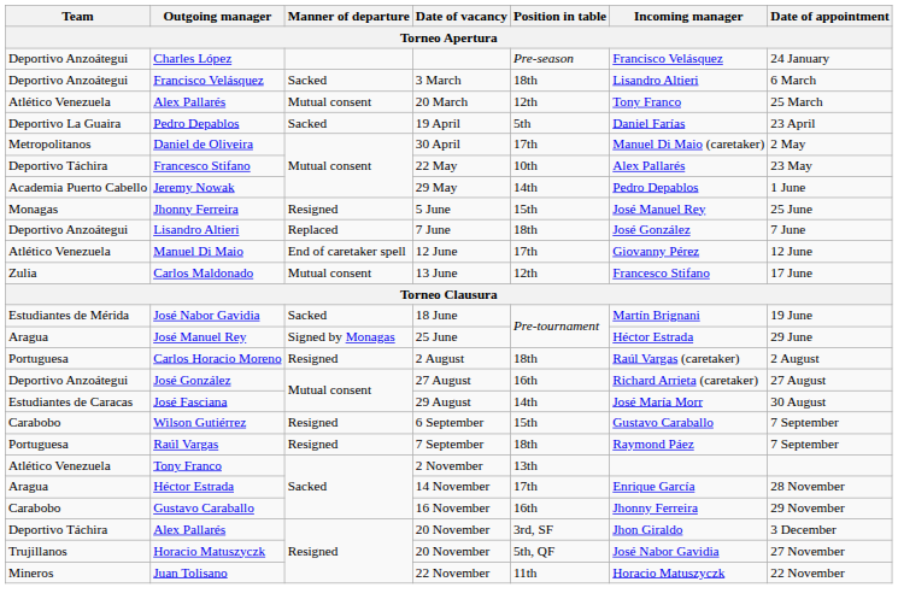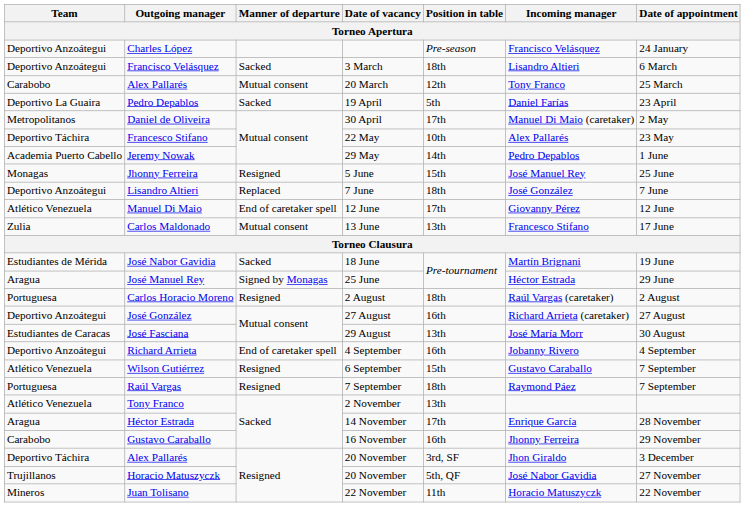 <table class="wikitable sortable">
 <tr>
 <th>Team</th>
 <th>Outgoing manager</th>
 <th>Manner of departure</th>
 <th>Date of vacancy</th>
 <th>Position in table</th>
 <th>Incoming manager</th>
 <th>Date of appointment</th>
 </tr>
 <tr>
 <th colspan=7>Torneo Apertura</th>
 </tr>
 <tr>
 <td>Deportivo Anzoátegui</td>
 <td> <a href='#'>Charles López</a></td>
 <td></td>
 <td></td>
 <td><em>Pre-season</em></td>
 <td> <a href='#'>Francisco Velásquez</a></td>
 <td>24 January</td>
 </tr>
 <tr>
 <td>Deportivo Anzoátegui</td>
 <td> <a href='#'>Francisco Velásquez</a></td>
 <td>Sacked</td>
 <td>3 March</td>
 <td>18th</td>
 <td> <a href='#'>Lisandro Altieri</a></td>
 <td>6 March</td>
 </tr>
 <tr>
-<td>Atlético Venezuela</td>
+<td>Carabobo</td>
 <td> <a href='#'>Alex Pallarés</a></td>
 <td>Mutual consent</td>
 <td>20 March</td>
 <td>12th</td>
 <td> <a href='#'>Tony Franco</a></td>
 <td>25 March</td>
 </tr>
 <tr>
 <td>Deportivo La Guaira</td>
 <td> <a href='#'>Pedro Depablos</a></td>
 <td>Sacked</td>
 <td>19 April</td>
 <td>5th</td>
 <td> <a href='#'>Daniel Farías</a></td>
 <td>23 April</td>
 </tr>
 <tr>
 <td>Metropolitanos</td>
 <td> <a href='#'>Daniel de Oliveira</a></td>
 <td rowspan=3>Mutual consent</td>
 <td>30 April</td>
 <td>17th</td>
 <td> <a href='#'>Manuel Di Maio</a> (caretaker)</td>
 <td>2 May</td>
 </tr>
 <tr>
 <td>Deportivo Táchira</td>
 <td> <a href='#'>Francesco Stifano</a></td>
 <td>22 May</td>
 <td>10th</td>
 <td> <a href='#'>Alex Pallarés</a></td>
 <td>23 May</td>
 </tr>
 <tr>
 <td>Academia Puerto Cabello</td>
 <td> <a href='#'>Jeremy Nowak</a></td>
 <td>29 May</td>
 <td>14th</td>
 <td> <a href='#'>Pedro Depablos</a></td>
 <td>1 June</td>
 </tr>
 <tr>
 <td>Monagas</td>
 <td> <a href='#'>Jhonny Ferreira</a></td>
 <td>Resigned</td>
 <td>5 June</td>
 <td>15th</td>
 <td> <a href='#'>José Manuel Rey</a></td>
 <td>25 June</td>
 </tr>
 <tr>
 <td>Deportivo Anzoátegui</td>
 <td> <a href='#'>Lisandro Altieri</a></td>
 <td>Replaced</td>
 <td>7 June</td>
 <td>18th</td>
 <td> <a href='#'>José González</a></td>
 <td>7 June</td>
 </tr>
 <tr>
 <td>Atlético Venezuela</td>
 <td> <a href='#'>Manuel Di Maio</a></td>
 <td>End of caretaker spell</td>
 <td>12 June</td>
 <td>17th</td>
 <td> <a href='#'>Giovanny Pérez</a></td>
 <td>12 June</td>
 </tr>
 <tr>
 <td>Zulia</td>
 <td> <a href='#'>Carlos Maldonado</a></td>
 <td>Mutual consent</td>
 <td>13 June</td>
-<td>12th</td>
+<td>13th</td>
 <td> <a href='#'>Francesco Stifano</a></td>
 <td>17 June</td>
 </tr>
 <tr>
 <th colspan=7>Torneo Clausura</th>
 </tr>
 <tr>
 <td>Estudiantes de Mérida</td>
 <td> <a href='#'>José Nabor Gavidia</a></td>
 <td>Sacked</td>
 <td>18 June</td>
 <td rowspan=2><em>Pre-tournament</em></td>
 <td> <a href='#'>Martín Brignani</a></td>
 <td>19 June</td>
 </tr>
 <tr>
 <td>Aragua</td>
 <td> <a href='#'>José Manuel Rey</a></td>
 <td>Signed by <a href='#'>Monagas</a></td>
 <td>25 June</td>
 <td> <a href='#'>Héctor Estrada</a></td>
 <td>29 June</td>
 </tr>
 <tr>
 <td>Portuguesa</td>
 <td> <a href='#'>Carlos Horacio Moreno</a></td>
 <td>Resigned</td>
 <td>2 August</td>
 <td>18th</td>
 <td> <a href='#'>Raúl Vargas</a> (caretaker)</td>
 <td>2 August</td>
 </tr>
 <tr>
 <td>Deportivo Anzoátegui</td>
 <td> <a href='#'>José González</a></td>
 <td rowspan=2>Mutual consent</td>
 <td>27 August</td>
 <td>16th</td>
 <td> <a href='#'>Richard Arrieta</a> (caretaker)</td>
 <td>27 August</td>
 </tr>
 <tr>
 <td>Estudiantes de Caracas</td>
 <td> <a href='#'>José Fasciana</a></td>
 <td>29 August</td>
-<td>14th</td>
+<td>13th</td>
 <td> <a href='#'>José María Morr</a></td>
 <td>30 August</td>
 </tr>
 <tr>
-<td>Carabobo</td>
+<td>Deportivo Anzoátegui</td>
+<td> <a href='#'>Richard Arrieta</a></td>
+<td>End of caretaker spell</td>
+<td>4 September</td>
+<td>16th</td>
+<td> <a href='#'>Jobanny Rivero</a></td>
+<td>4 September</td>
+</tr>
+<tr>
+<td>Atlético Venezuela</td>
 <td> <a href='#'>Wilson Gutiérrez</a></td>
 <td>Resigned</td>
 <td>6 September</td>
 <td>15th</td>
 <td> <a href='#'>Gustavo Caraballo</a></td>
 <td>7 September</td>
 </tr>
 <tr>
 <td>Portuguesa</td>
 <td> <a href='#'>Raúl Vargas</a></td>
 <td>Resigned</td>
 <td>7 September</td>
 <td>18th</td>
 <td> <a href='#'>Raymond Páez</a></td>
 <td>7 September</td>
 </tr>
 <tr>
 <td>Atlético Venezuela</td>
 <td> <a href='#'>Tony Franco</a></td>
 <td rowspan=3>Sacked</td>
 <td>2 November</td>
 <td>13th</td>
 <td></td>
 <td></td>
 </tr>
 <tr>
 <td>Aragua</td>
 <td> <a href='#'>Héctor Estrada</a></td>
 <td>14 November</td>
 <td>17th</td>
 <td> <a href='#'>Enrique García</a></td>
 <td>28 November</td>
 </tr>
 <tr>
 <td>Carabobo</td>
 <td> <a href='#'>Gustavo Caraballo</a></td>
 <td>16 November</td>
 <td>16th</td>
 <td> <a href='#'>Jhonny Ferreira</a></td>
 <td>29 November</td>
 </tr>
 <tr>
 <td>Deportivo Táchira</td>
 <td> <a href='#'>Alex Pallarés</a></td>
 <td rowspan=3>Resigned</td>
 <td>20 November</td>
 <td>3rd, SF</td>
 <td> <a href='#'>Jhon Giraldo</a></td>
 <td>3 December</td>
 </tr>
 <tr>
 <td>Trujillanos</td>
 <td> <a href='#'>Horacio Matuszyczk</a></td>
 <td>20 November</td>
 <td>5th, QF</td>
 <td> <a href='#'>José Nabor Gavidia</a></td>
 <td>27 November</td>
 </tr>
 <tr>
 <td>Mineros</td>
 <td> <a href='#'>Juan Tolisano</a></td>
 <td>22 November</td>
 <td>11th</td>
 <td> <a href='#'>Horacio Matuszyczk</a></td>
 <td>22 November</td>
 </tr>
 </table>
